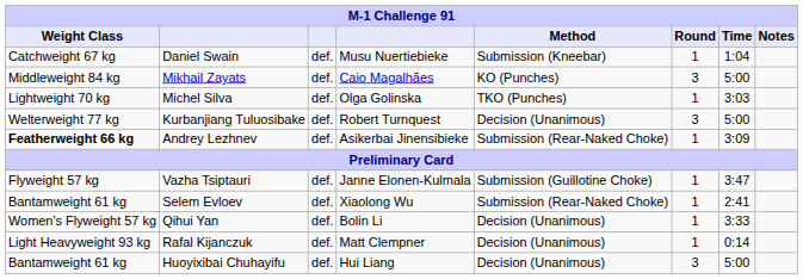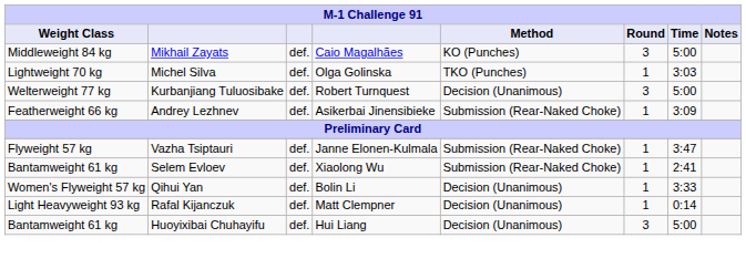 <table class="wikitable" style="font-size: 90%;">
 <tr>
 <th colspan="8" style="background-color: #ccf; color: #000080; text-align: center;"><strong>M-1 Challenge 91</strong></th>
 </tr>
 <tr>
 <th colspan="1" style="background-color: #E6E8FA; color: #000000; text-align: center;">Weight Class</th>
 <th colspan="1" style="background-color: #E6E8FA; color: #000000; text-align: center;"></th>
 <th colspan="1" style="background-color: #E6E8FA; color: #000000; text-align: center;"></th>
 <th colspan="1" style="background-color: #E6E8FA; color: #000000; text-align: center;"></th>
 <th colspan="1" style="background-color: #E6E8FA; color: #000000; text-align: center;">Method</th>
 <th colspan="1" style="background-color: #E6E8FA; color: #000000; text-align: center;">Round</th>
 <th colspan="1" style="background-color: #E6E8FA; color: #000000; text-align: center;">Time</th>
 <th colspan="1" style="background-color: #E6E8FA; color: #000000; text-align: center;">Notes</th>
-</tr>
-<tr>
-<td>Catchweight 67 kg</td>
-<td> Daniel Swain</td>
-<td>def.</td>
-<td> Musu Nuertiebieke</td>
-<td>Submission (Kneebar)</td>
-<td align=center>1</td>
-<td align=center>1:04</td>
-<td></td>
 </tr>
 <tr>
 <td>Middleweight 84 kg</td>
 <td> <a href='#'>Mikhail Zayats</a></td>
 <td>def.</td>
 <td> <a href='#'>Caio Magalhães</a></td>
 <td>KO (Punches)</td>
 <td align=center>3</td>
 <td align=center>5:00</td>
 <td></td>
 </tr>
 <tr>
 <td>Lightweight 70 kg</td>
 <td> Michel Silva</td>
 <td>def.</td>
 <td> Olga Golinska</td>
 <td>TKO (Punches)</td>
 <td align=center>1</td>
 <td align=center>3:03</td>
 <td></td>
 </tr>
 <tr>
 <td>Welterweight 77 kg</td>
 <td> Kurbanjiang Tuluosibake</td>
 <td>def.</td>
 <td> Robert Turnquest</td>
 <td>Decision (Unanimous)</td>
 <td align=center>3</td>
 <td align=center>5:00</td>
 <td></td>
 </tr>
 <tr>
-<td><strong>Featherweight 66 kg</strong></td>
+<td>Featherweight 66 kg</td>
 <td> Andrey Lezhnev</td>
 <td>def.</td>
 <td> Asikerbai Jinensibieke</td>
 <td>Submission (Rear-Naked Choke)</td>
 <td align=center>1</td>
 <td align=center>3:09</td>
 <td></td>
 </tr>
 <tr>
 <th colspan="8" style="background-color: #ccf; color: #000080; text-align: center;"><strong>Preliminary Card</strong></th>
 </tr>
 <tr>
 <td>Flyweight 57 kg</td>
 <td> Vazha Tsiptauri</td>
 <td>def.</td>
 <td> Janne Elonen-Kulmala</td>
-<td>Submission (Guillotine Choke)</td>
+<td>Submission (Rear-Naked Choke)</td>
 <td align=center>1</td>
 <td align=center>3:47</td>
 <td></td>
 </tr>
 <tr>
 <td>Bantamweight 61 kg</td>
 <td> Selem Evloev</td>
 <td>def.</td>
 <td> Xiaolong Wu</td>
 <td>Submission (Rear-Naked Choke)</td>
 <td align=center>1</td>
 <td align=center>2:41</td>
 <td></td>
 </tr>
 <tr>
 <td>Women's Flyweight 57 kg</td>
 <td> Qihui Yan</td>
 <td>def.</td>
 <td> Bolin Li</td>
 <td>Decision (Unanimous)</td>
 <td align=center>1</td>
 <td align=center>3:33</td>
 <td></td>
 </tr>
 <tr>
 <td>Light Heavyweight 93 kg</td>
 <td> Rafal Kijanczuk</td>
 <td>def.</td>
 <td> Matt Clempner</td>
 <td>Decision (Unanimous)</td>
 <td align=center>1</td>
 <td align=center>0:14</td>
 <td></td>
 </tr>
 <tr>
 <td>Bantamweight 61 kg</td>
 <td> Huoyixibai Chuhayifu</td>
 <td>def.</td>
 <td> Hui Liang</td>
 <td>Decision (Unanimous)</td>
 <td align=center>3</td>
 <td align=center>5:00</td>
 <td></td>
 </tr>
 </table>
